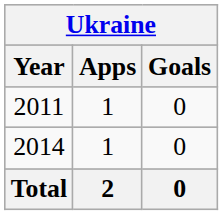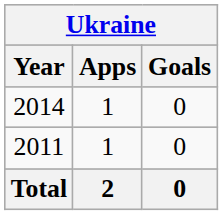 <table class="wikitable" style="text-align:center">
 <tr>
 <th colspan=3><a href='#'>Ukraine</a></th>
 </tr>
 <tr>
 <th>Year</th>
 <th>Apps</th>
 <th>Goals</th>
 </tr>
 <tr>
-<td>2011</td>
+<td>2014</td>
 <td>1</td>
 <td>0</td>
 </tr>
 <tr>
-<td>2014</td>
+<td>2011</td>
 <td>1</td>
 <td>0</td>
 </tr>
 <tr>
 <th>Total</th>
 <th>2</th>
 <th>0</th>
 </tr>
 </table>
